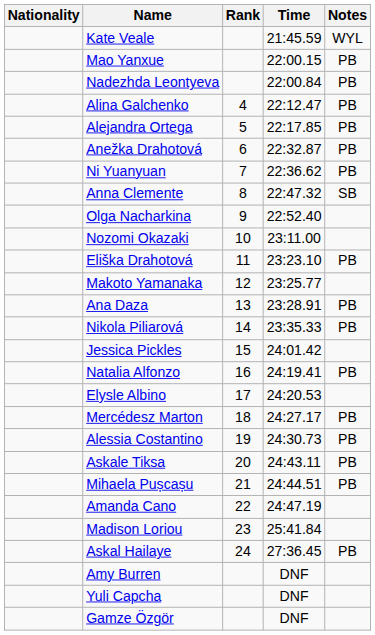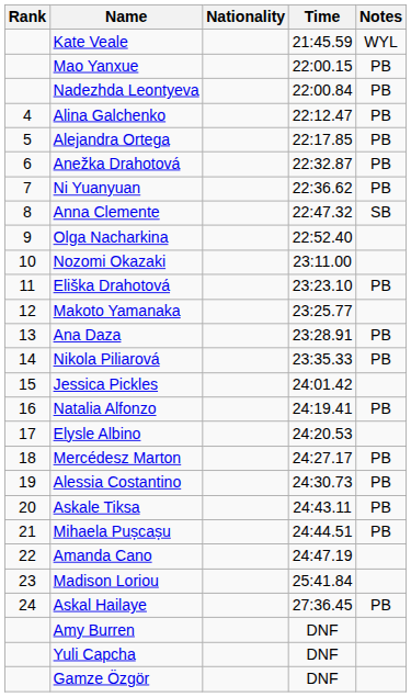 <table class="wikitable sortable" style="text-align:center">
 <tr>
+<th>Rank</th>
+<th>Name</th>
 <th>Nationality</th>
-<th>Name</th>
-<th>Rank</th>
 <th>Time</th>
 <th>Notes</th>
 </tr>
 <tr>
+<td></td>
+<td align=left><a href='#'>Kate Veale</a></td>
 <td align=left></td>
-<td align=left><a href='#'>Kate Veale</a></td>
-<td></td>
 <td>21:45.59</td>
 <td>WYL</td>
 </tr>
 <tr>
+<td></td>
+<td align=left><a href='#'>Mao Yanxue</a></td>
 <td align=left></td>
-<td align=left><a href='#'>Mao Yanxue</a></td>
-<td></td>
 <td>22:00.15</td>
 <td>PB</td>
 </tr>
 <tr>
+<td></td>
+<td align=left><a href='#'>Nadezhda Leontyeva</a></td>
 <td align=left></td>
-<td align=left><a href='#'>Nadezhda Leontyeva</a></td>
-<td></td>
 <td>22:00.84</td>
 <td>PB</td>
 </tr>
 <tr>
+<td>4</td>
+<td align=left><a href='#'>Alina Galchenko</a></td>
 <td align=left></td>
-<td align=left><a href='#'>Alina Galchenko</a></td>
-<td>4</td>
 <td>22:12.47</td>
 <td>PB</td>
 </tr>
 <tr>
+<td>5</td>
+<td align=left><a href='#'>Alejandra Ortega</a></td>
 <td align=left></td>
-<td align=left><a href='#'>Alejandra Ortega</a></td>
-<td>5</td>
 <td>22:17.85</td>
 <td>PB</td>
 </tr>
 <tr>
+<td>6</td>
+<td align=left><a href='#'>Anežka Drahotová</a></td>
 <td align=left></td>
-<td align=left><a href='#'>Anežka Drahotová</a></td>
-<td>6</td>
 <td>22:32.87</td>
 <td>PB</td>
 </tr>
 <tr>
+<td>7</td>
+<td align=left><a href='#'>Ni Yuanyuan</a></td>
 <td align=left></td>
-<td align=left><a href='#'>Ni Yuanyuan</a></td>
-<td>7</td>
 <td>22:36.62</td>
 <td>PB</td>
 </tr>
 <tr>
+<td>8</td>
+<td align=left><a href='#'>Anna Clemente</a></td>
 <td align=left></td>
-<td align=left><a href='#'>Anna Clemente</a></td>
-<td>8</td>
 <td>22:47.32</td>
 <td>SB</td>
 </tr>
 <tr>
+<td>9</td>
+<td align=left><a href='#'>Olga Nacharkina</a></td>
 <td align=left></td>
-<td align=left><a href='#'>Olga Nacharkina</a></td>
-<td>9</td>
 <td>22:52.40</td>
 <td></td>
 </tr>
 <tr>
+<td>10</td>
+<td align=left><a href='#'>Nozomi Okazaki</a></td>
 <td align=left></td>
-<td align=left><a href='#'>Nozomi Okazaki</a></td>
-<td>10</td>
 <td>23:11.00</td>
 <td></td>
 </tr>
 <tr>
+<td>11</td>
+<td align=left><a href='#'>Eliška Drahotová</a></td>
 <td align=left></td>
-<td align=left><a href='#'>Eliška Drahotová</a></td>
-<td>11</td>
 <td>23:23.10</td>
 <td>PB</td>
 </tr>
 <tr>
+<td>12</td>
+<td align=left><a href='#'>Makoto Yamanaka</a></td>
 <td align=left></td>
-<td align=left><a href='#'>Makoto Yamanaka</a></td>
-<td>12</td>
 <td>23:25.77</td>
 <td></td>
 </tr>
 <tr>
+<td>13</td>
+<td align=left><a href='#'>Ana Daza</a></td>
 <td align=left></td>
-<td align=left><a href='#'>Ana Daza</a></td>
-<td>13</td>
 <td>23:28.91</td>
 <td>PB</td>
 </tr>
 <tr>
+<td>14</td>
+<td align=left><a href='#'>Nikola Piliarová</a></td>
 <td align=left></td>
-<td align=left><a href='#'>Nikola Piliarová</a></td>
-<td>14</td>
 <td>23:35.33</td>
 <td>PB</td>
 </tr>
 <tr>
+<td>15</td>
+<td align=left><a href='#'>Jessica Pickles</a></td>
 <td align=left></td>
-<td align=left><a href='#'>Jessica Pickles</a></td>
-<td>15</td>
 <td>24:01.42</td>
 <td></td>
 </tr>
 <tr>
+<td>16</td>
+<td align=left><a href='#'>Natalia Alfonzo</a></td>
 <td align=left></td>
-<td align=left><a href='#'>Natalia Alfonzo</a></td>
-<td>16</td>
 <td>24:19.41</td>
 <td>PB</td>
 </tr>
 <tr>
+<td>17</td>
+<td align=left><a href='#'>Elysle Albino</a></td>
 <td align=left></td>
-<td align=left><a href='#'>Elysle Albino</a></td>
-<td>17</td>
 <td>24:20.53</td>
 <td></td>
 </tr>
 <tr>
+<td>18</td>
+<td align=left><a href='#'>Mercédesz Marton</a></td>
 <td align=left></td>
-<td align=left><a href='#'>Mercédesz Marton</a></td>
-<td>18</td>
 <td>24:27.17</td>
 <td>PB</td>
 </tr>
 <tr>
+<td>19</td>
+<td align=left><a href='#'>Alessia Costantino</a></td>
 <td align=left></td>
-<td align=left><a href='#'>Alessia Costantino</a></td>
-<td>19</td>
 <td>24:30.73</td>
 <td>PB</td>
 </tr>
 <tr>
+<td>20</td>
+<td align=left><a href='#'>Askale Tiksa</a></td>
 <td align=left></td>
-<td align=left><a href='#'>Askale Tiksa</a></td>
-<td>20</td>
 <td>24:43.11</td>
 <td>PB</td>
 </tr>
 <tr>
+<td>21</td>
+<td align=left><a href='#'>Mihaela Pușcașu</a></td>
 <td align=left></td>
-<td align=left><a href='#'>Mihaela Pușcașu</a></td>
-<td>21</td>
 <td>24:44.51</td>
 <td>PB</td>
 </tr>
 <tr>
+<td>22</td>
+<td align=left><a href='#'>Amanda Cano</a></td>
 <td align=left></td>
-<td align=left><a href='#'>Amanda Cano</a></td>
-<td>22</td>
 <td>24:47.19</td>
 <td></td>
 </tr>
 <tr>
+<td>23</td>
+<td align=left><a href='#'>Madison Loriou</a></td>
 <td align=left></td>
-<td align=left><a href='#'>Madison Loriou</a></td>
-<td>23</td>
 <td>25:41.84</td>
 <td></td>
 </tr>
 <tr>
+<td>24</td>
+<td align=left><a href='#'>Askal Hailaye</a></td>
 <td align=left></td>
-<td align=left><a href='#'>Askal Hailaye</a></td>
-<td>24</td>
 <td>27:36.45</td>
 <td>PB</td>
 </tr>
 <tr>
+<td></td>
+<td align=left><a href='#'>Amy Burren</a></td>
 <td align=left></td>
-<td align=left><a href='#'>Amy Burren</a></td>
-<td></td>
 <td>DNF</td>
 <td></td>
 </tr>
 <tr>
+<td></td>
+<td align=left><a href='#'>Yuli Capcha</a></td>
 <td align=left></td>
-<td align=left><a href='#'>Yuli Capcha</a></td>
-<td></td>
 <td>DNF</td>
 <td></td>
 </tr>
 <tr>
+<td></td>
+<td align=left><a href='#'>Gamze Özgör</a></td>
 <td align=left></td>
-<td align=left><a href='#'>Gamze Özgör</a></td>
-<td></td>
 <td>DNF</td>
 <td></td>
 </tr>
 </table>
